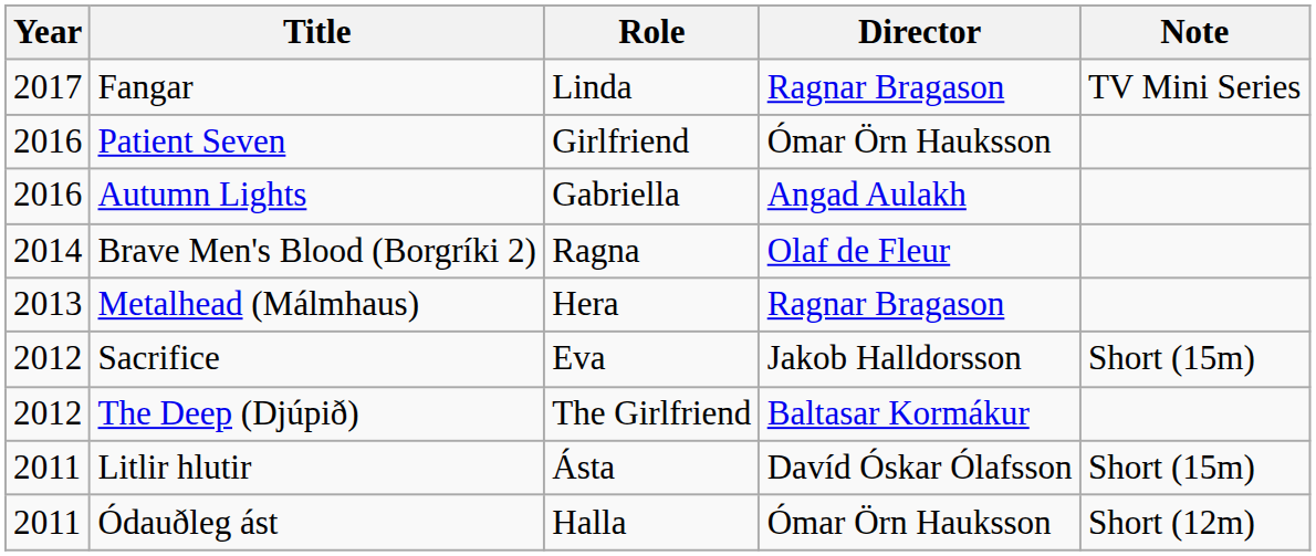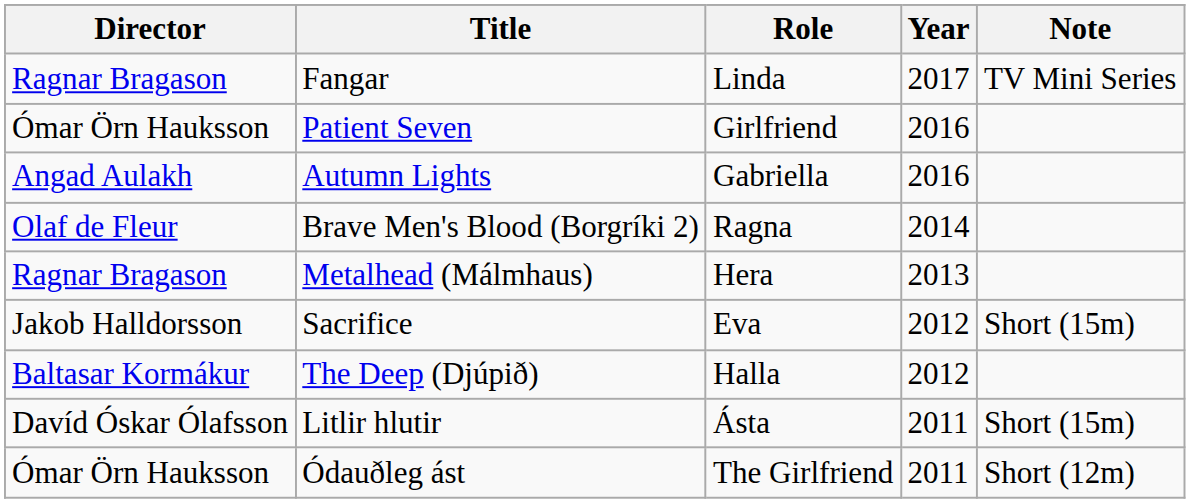 <table class="wikitable">
 <tr>
-<th>Year</th>
+<th>Director</th>
 <th>Title</th>
 <th>Role</th>
-<th>Director</th>
+<th>Year</th>
 <th>Note</th>
 </tr>
 <tr>
-<td>2017</td>
+<td><a href='#'>Ragnar Bragason</a></td>
 <td>Fangar</td>
 <td>Linda</td>
-<td><a href='#'>Ragnar Bragason</a></td>
+<td>2017</td>
 <td>TV Mini Series</td>
 </tr>
 <tr>
-<td>2016</td>
+<td>Ómar Örn Hauksson</td>
 <td><a href='#'>Patient Seven</a></td>
 <td>Girlfriend</td>
-<td>Ómar Örn Hauksson</td>
+<td>2016</td>
 <td></td>
 </tr>
 <tr>
-<td>2016</td>
+<td><a href='#'>Angad Aulakh</a></td>
 <td><a href='#'>Autumn Lights</a></td>
 <td>Gabriella</td>
-<td><a href='#'>Angad Aulakh</a></td>
+<td>2016</td>
 <td></td>
 </tr>
 <tr>
-<td>2014</td>
+<td><a href='#'>Olaf de Fleur</a></td>
 <td>Brave Men's Blood (Borgríki 2)</td>
 <td>Ragna</td>
-<td><a href='#'>Olaf de Fleur</a></td>
+<td>2014</td>
 <td></td>
 </tr>
 <tr>
-<td>2013</td>
+<td><a href='#'>Ragnar Bragason</a></td>
 <td><a href='#'>Metalhead</a> (Málmhaus)</td>
 <td>Hera</td>
-<td><a href='#'>Ragnar Bragason</a></td>
+<td>2013</td>
 <td></td>
 </tr>
 <tr>
-<td>2012</td>
+<td>Jakob Halldorsson</td>
 <td>Sacrifice</td>
 <td>Eva</td>
-<td>Jakob Halldorsson</td>
+<td>2012</td>
 <td>Short (15m)</td>
 </tr>
 <tr>
+<td><a href='#'>Baltasar Kormákur</a></td>
+<td><a href='#'>The Deep</a> (Djúpið)</td>
+<td>Halla</td>
 <td>2012</td>
-<td><a href='#'>The Deep</a> (Djúpið)</td>
-<td>The Girlfriend</td>
-<td><a href='#'>Baltasar Kormákur</a></td>
 <td></td>
 </tr>
 <tr>
-<td>2011</td>
+<td>Davíd Óskar Ólafsson</td>
 <td>Litlir hlutir</td>
 <td>Ásta</td>
-<td>Davíd Óskar Ólafsson</td>
+<td>2011</td>
 <td>Short (15m)</td>
 </tr>
 <tr>
+<td>Ómar Örn Hauksson</td>
+<td>Ódauðleg ást</td>
+<td>The Girlfriend</td>
 <td>2011</td>
-<td>Ódauðleg ást</td>
-<td>Halla</td>
-<td>Ómar Örn Hauksson</td>
 <td>Short (12m)</td>
 </tr>
 </table>
